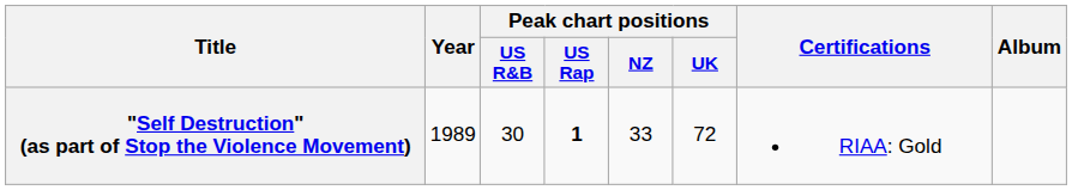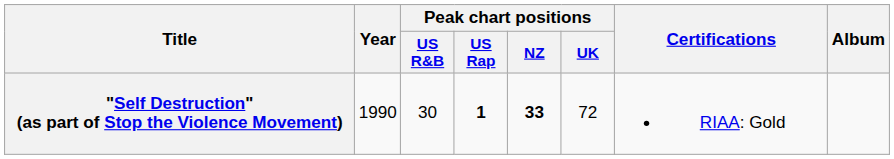 <table class="wikitable plainrowheaders" style="text-align:center;">
 <tr>
 <th scope="col" rowspan="2" style="width:20em;">Title</th>
 <th scope="col" rowspan="2">Year</th>
 <th scope="col" colspan="4">Peak chart positions</th>
 <th scope="col" rowspan="2" style="width:12em;"><a href='#'>Certifications</a></th>
 <th scope="col" rowspan="2">Album</th>
 </tr>
 <tr>
 <th scope="col" style="width:3em;font-size:90%;"><a href='#'>US R&B</a><br></th>
 <th scope="col" style="width:3em;font-size:90%;"><a href='#'>US Rap</a><br></th>
 <th scope="col" style="width:3em;font-size:90%;"><a href='#'>NZ</a><br></th>
 <th scope="col" style="width:3em;font-size:90%;"><a href='#'>UK</a><br></th>
 </tr>
 <tr>
 <th scope="row">"<a href='#'>Self Destruction</a>"<br><span>(as part of <a href='#'>Stop the Violence Movement</a>)</span></th>
-<td>1989</td>
+<td>1990</td>
 <td>30</td>
 <td><strong>1</strong></td>
-<td>33</td>
+<td><strong>33</strong></td>
 <td>72</td>
 <td><br><ul><li><a href='#'>RIAA</a>: Gold</li></ul></td>
 <td></td>
 </tr>
 </table>
